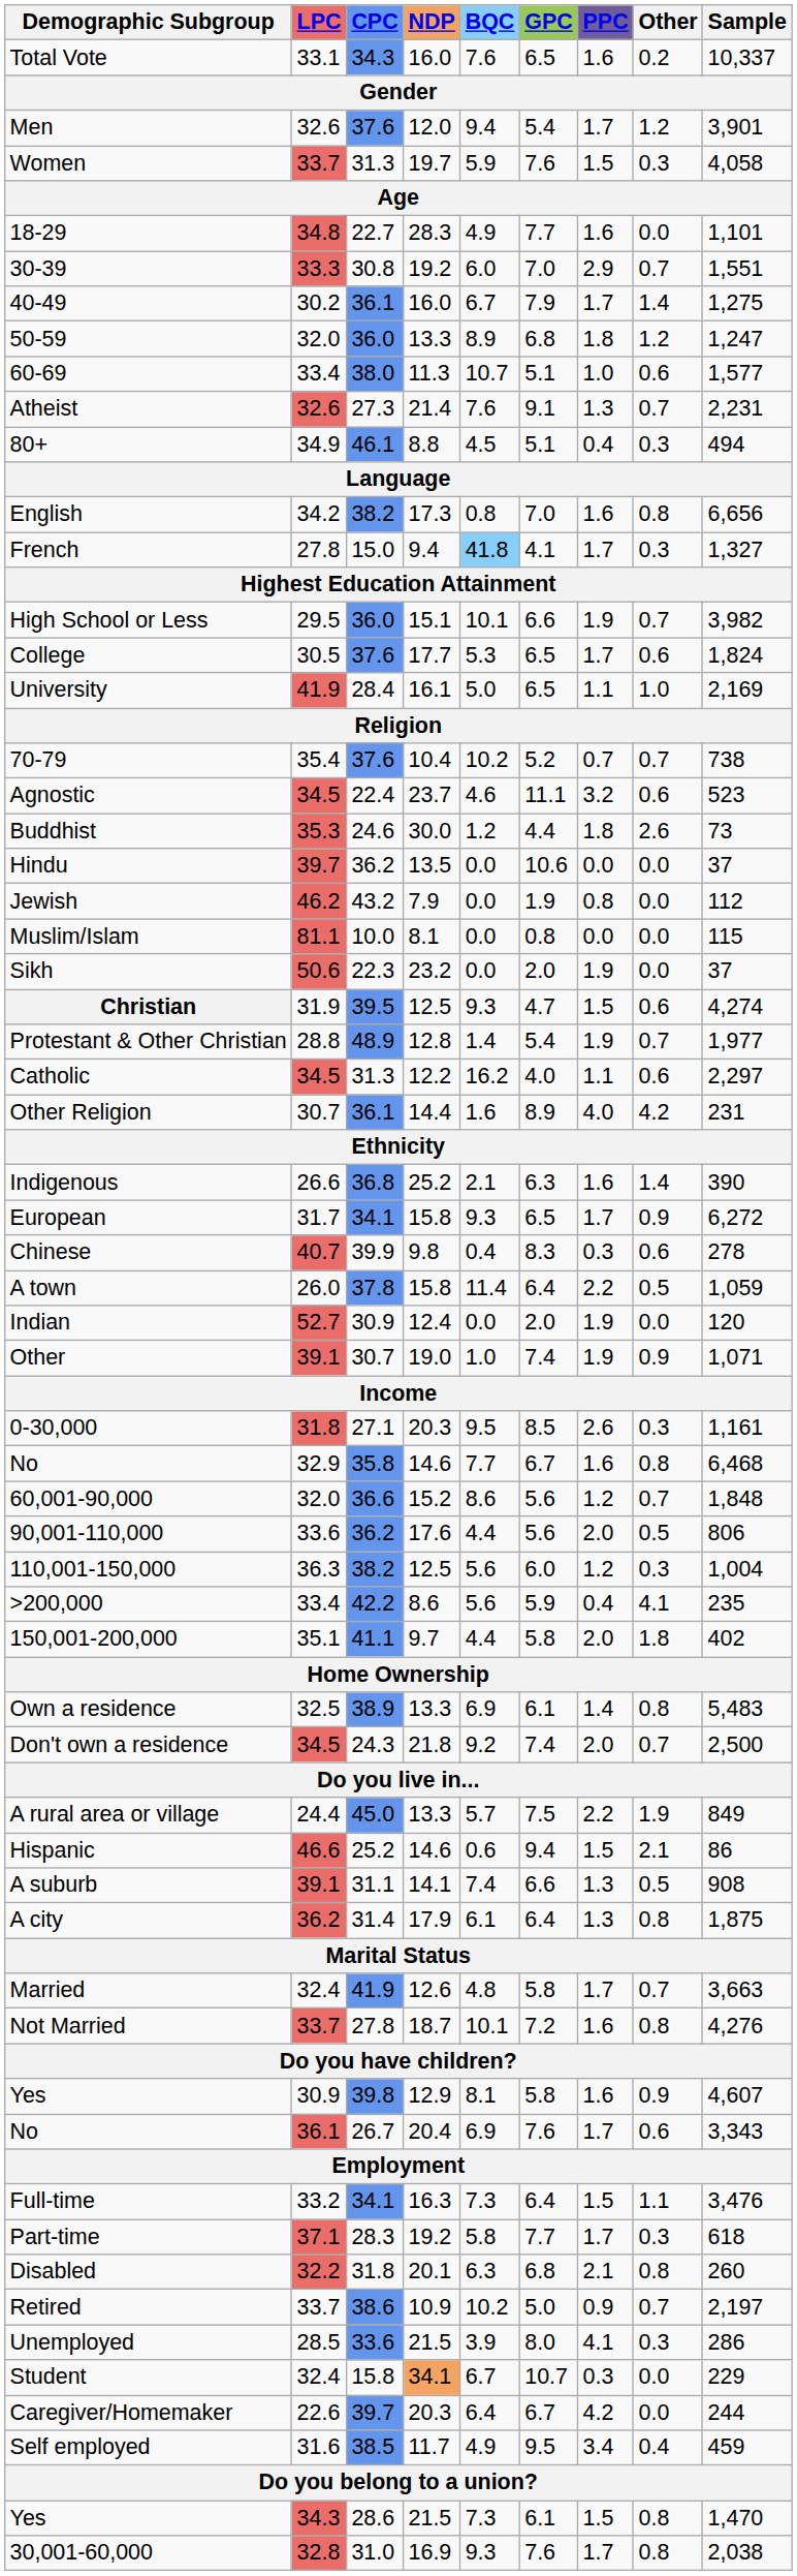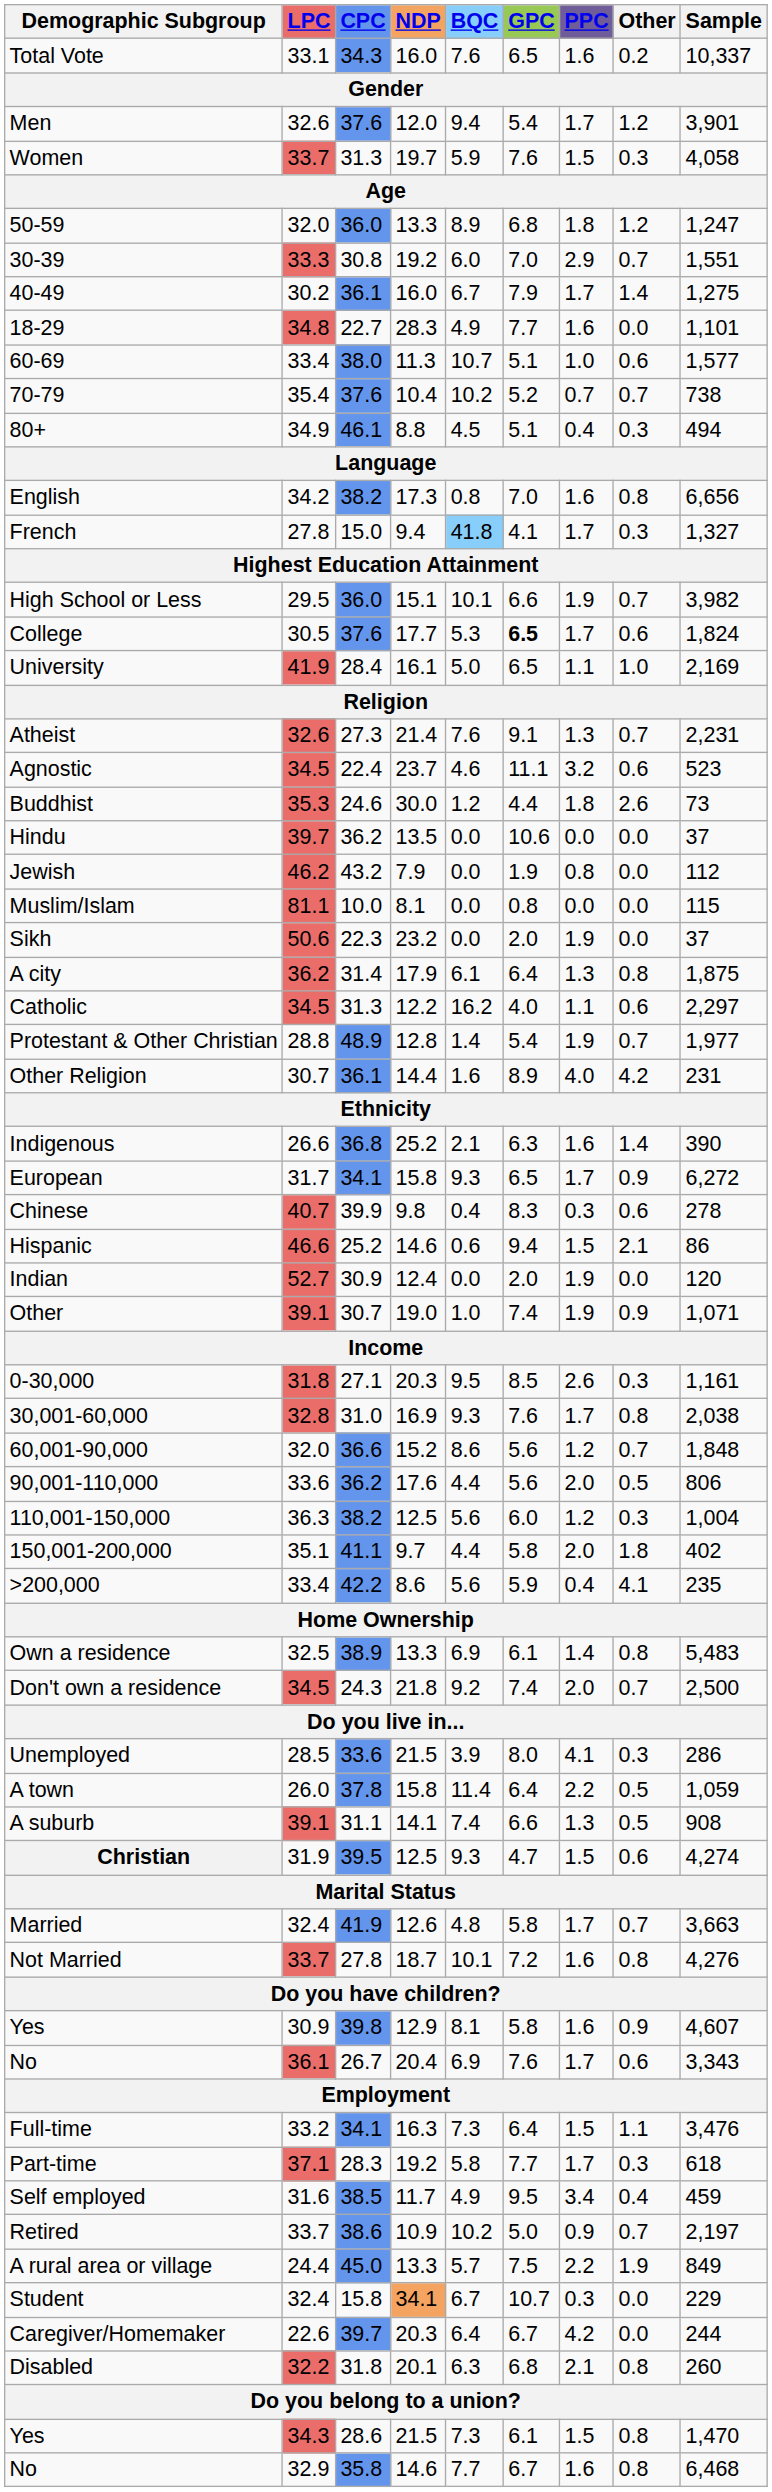 <table class="wikitable mw-collapsible">
 <tr>
 <th>Demographic Subgroup</th>
 <th style="background:#ea6d6a;"><a href='#'>LPC</a></th>
 <th style="background:#6495ed;"><a href='#'>CPC</a></th>
 <th style="background:#f4a460;"><a href='#'>NDP</a></th>
 <th style="background:#87cefa;"><a href='#'>BQC</a></th>
 <th style="background:#99c955;"><a href='#'>GPC</a></th>
 <th style="background:#6f5d9a;"><a href='#'>PPC</a></th>
 <th>Other</th>
 <th>Sample</th>
 </tr>
 <tr>
 <td>Total Vote</td>
 <td>33.1</td>
 <td style="background:#6495ed;">34.3</td>
 <td>16.0</td>
 <td>7.6</td>
 <td>6.5</td>
 <td>1.6</td>
 <td>0.2</td>
 <td>10,337</td>
 </tr>
 <tr>
 <th colspan="9">Gender</th>
 </tr>
 <tr>
 <td>Men</td>
 <td>32.6</td>
 <td style="background:#6495ed;">37.6</td>
 <td>12.0</td>
 <td>9.4</td>
 <td>5.4</td>
 <td>1.7</td>
 <td>1.2</td>
 <td>3,901</td>
 </tr>
 <tr>
 <td>Women</td>
 <td style="background:#ea6d6a;">33.7</td>
 <td>31.3</td>
 <td>19.7</td>
 <td>5.9</td>
 <td>7.6</td>
 <td>1.5</td>
 <td>0.3</td>
 <td>4,058</td>
 </tr>
 <tr>
 <th colspan="9">Age</th>
 </tr>
 <tr>
-<td>18-29</td>
-<td style="background:#ea6d6a;">34.8</td>
-<td>22.7</td>
-<td>28.3</td>
-<td>4.9</td>
-<td>7.7</td>
-<td>1.6</td>
-<td>0.0</td>
-<td>1,101</td>
+<td>50-59</td>
+<td>32.0</td>
+<td style="background:#6495ed;">36.0</td>
+<td>13.3</td>
+<td>8.9</td>
+<td>6.8</td>
+<td>1.8</td>
+<td>1.2</td>
+<td>1,247</td>
 </tr>
 <tr>
 <td>30-39</td>
 <td style="background:#ea6d6a;">33.3</td>
 <td>30.8</td>
 <td>19.2</td>
 <td>6.0</td>
 <td>7.0</td>
 <td>2.9</td>
 <td>0.7</td>
 <td>1,551</td>
 </tr>
 <tr>
 <td>40-49</td>
 <td>30.2</td>
 <td style="background:#6495ed;">36.1</td>
 <td>16.0</td>
 <td>6.7</td>
 <td>7.9</td>
 <td>1.7</td>
 <td>1.4</td>
 <td>1,275</td>
 </tr>
 <tr>
-<td>50-59</td>
-<td>32.0</td>
-<td style="background:#6495ed;">36.0</td>
-<td>13.3</td>
-<td>8.9</td>
-<td>6.8</td>
-<td>1.8</td>
-<td>1.2</td>
-<td>1,247</td>
+<td>18-29</td>
+<td style="background:#ea6d6a;">34.8</td>
+<td>22.7</td>
+<td>28.3</td>
+<td>4.9</td>
+<td>7.7</td>
+<td>1.6</td>
+<td>0.0</td>
+<td>1,101</td>
 </tr>
 <tr>
 <td>60-69</td>
 <td>33.4</td>
 <td style="background:#6495ed;">38.0</td>
 <td>11.3</td>
 <td>10.7</td>
 <td>5.1</td>
 <td>1.0</td>
 <td>0.6</td>
 <td>1,577</td>
 </tr>
 <tr>
-<td>Atheist</td>
-<td style="background:#ea6d6a;">32.6</td>
-<td>27.3</td>
-<td>21.4</td>
-<td>7.6</td>
-<td>9.1</td>
-<td>1.3</td>
+<td>70-79</td>
+<td>35.4</td>
+<td style="background:#6495ed;">37.6</td>
+<td>10.4</td>
+<td>10.2</td>
+<td>5.2</td>
 <td>0.7</td>
-<td>2,231</td>
+<td>0.7</td>
+<td>738</td>
 </tr>
 <tr>
 <td>80+</td>
 <td>34.9</td>
 <td style="background:#6495ed;">46.1</td>
 <td>8.8</td>
 <td>4.5</td>
 <td>5.1</td>
 <td>0.4</td>
 <td>0.3</td>
 <td>494</td>
 </tr>
 <tr>
 <th colspan="9">Language</th>
 </tr>
 <tr>
 <td>English</td>
 <td>34.2</td>
 <td style="background:#6495ed;">38.2</td>
 <td>17.3</td>
 <td>0.8</td>
 <td>7.0</td>
 <td>1.6</td>
 <td>0.8</td>
 <td>6,656</td>
 </tr>
 <tr>
 <td>French</td>
 <td>27.8</td>
 <td>15.0</td>
 <td>9.4</td>
 <td style="background:#87cefa;">41.8</td>
 <td>4.1</td>
 <td>1.7</td>
 <td>0.3</td>
 <td>1,327</td>
 </tr>
 <tr>
 <th colspan="9">Highest Education Attainment</th>
 </tr>
 <tr>
 <td>High School or Less</td>
 <td>29.5</td>
 <td style="background:#6495ed;">36.0</td>
 <td>15.1</td>
 <td>10.1</td>
 <td>6.6</td>
 <td>1.9</td>
 <td>0.7</td>
 <td>3,982</td>
 </tr>
 <tr>
 <td>College</td>
 <td>30.5</td>
 <td style="background:#6495ed;">37.6</td>
 <td>17.7</td>
 <td>5.3</td>
-<td>6.5</td>
+<td><strong>6.5</strong></td>
 <td>1.7</td>
 <td>0.6</td>
 <td>1,824</td>
 </tr>
 <tr>
 <td>University</td>
 <td style="background:#ea6d6a;">41.9</td>
 <td>28.4</td>
 <td>16.1</td>
 <td>5.0</td>
 <td>6.5</td>
 <td>1.1</td>
 <td>1.0</td>
 <td>2,169</td>
 </tr>
 <tr>
 <th colspan="9">Religion</th>
 </tr>
 <tr>
-<td>70-79</td>
-<td>35.4</td>
-<td style="background:#6495ed;">37.6</td>
-<td>10.4</td>
-<td>10.2</td>
-<td>5.2</td>
+<td>Atheist</td>
+<td style="background:#ea6d6a;">32.6</td>
+<td>27.3</td>
+<td>21.4</td>
+<td>7.6</td>
+<td>9.1</td>
+<td>1.3</td>
 <td>0.7</td>
-<td>0.7</td>
-<td>738</td>
+<td>2,231</td>
 </tr>
 <tr>
 <td>Agnostic</td>
 <td style="background:#ea6d6a;">34.5</td>
 <td>22.4</td>
 <td>23.7</td>
 <td>4.6</td>
 <td>11.1</td>
 <td>3.2</td>
 <td>0.6</td>
 <td>523</td>
 </tr>
 <tr>
 <td>Buddhist</td>
 <td style="background:#ea6d6a;">35.3</td>
 <td>24.6</td>
 <td>30.0</td>
 <td>1.2</td>
 <td>4.4</td>
 <td>1.8</td>
 <td>2.6</td>
 <td>73</td>
 </tr>
 <tr>
 <td>Hindu</td>
 <td style="background:#ea6d6a;">39.7</td>
 <td>36.2</td>
 <td>13.5</td>
 <td>0.0</td>
 <td>10.6</td>
 <td>0.0</td>
 <td>0.0</td>
 <td>37</td>
 </tr>
 <tr>
 <td>Jewish</td>
 <td style="background:#ea6d6a;">46.2</td>
 <td>43.2</td>
 <td>7.9</td>
 <td>0.0</td>
 <td>1.9</td>
 <td>0.8</td>
 <td>0.0</td>
 <td>112</td>
 </tr>
 <tr>
 <td>Muslim/Islam</td>
 <td style="background:#ea6d6a;">81.1</td>
 <td>10.0</td>
 <td>8.1</td>
 <td>0.0</td>
 <td>0.8</td>
 <td>0.0</td>
 <td>0.0</td>
 <td>115</td>
 </tr>
 <tr>
 <td>Sikh</td>
 <td style="background:#ea6d6a;">50.6</td>
 <td>22.3</td>
 <td>23.2</td>
 <td>0.0</td>
 <td>2.0</td>
 <td>1.9</td>
 <td>0.0</td>
 <td>37</td>
 </tr>
 <tr>
-<th>Christian</th>
-<td>31.9</td>
-<td style="background:#6495ed;">39.5</td>
-<td>12.5</td>
-<td>9.3</td>
-<td>4.7</td>
-<td>1.5</td>
+<td>A city</td>
+<td style="background:#ea6d6a;">36.2</td>
+<td>31.4</td>
+<td>17.9</td>
+<td>6.1</td>
+<td>6.4</td>
+<td>1.3</td>
+<td>0.8</td>
+<td>1,875</td>
+</tr>
+<tr>
+<td>Catholic</td>
+<td style="background:#ea6d6a;">34.5</td>
+<td>31.3</td>
+<td>12.2</td>
+<td>16.2</td>
+<td>4.0</td>
+<td>1.1</td>
 <td>0.6</td>
-<td>4,274</td>
+<td>2,297</td>
 </tr>
 <tr>
 <td>Protestant & Other Christian</td>
 <td>28.8</td>
 <td style="background:#6495ed;">48.9</td>
 <td>12.8</td>
 <td>1.4</td>
 <td>5.4</td>
 <td>1.9</td>
 <td>0.7</td>
 <td>1,977</td>
-</tr>
-<tr>
-<td>Catholic</td>
-<td style="background:#ea6d6a;">34.5</td>
-<td>31.3</td>
-<td>12.2</td>
-<td>16.2</td>
-<td>4.0</td>
-<td>1.1</td>
-<td>0.6</td>
-<td>2,297</td>
 </tr>
 <tr>
 <td>Other Religion</td>
 <td>30.7</td>
 <td style="background:#6495ed;">36.1</td>
 <td>14.4</td>
 <td>1.6</td>
 <td>8.9</td>
 <td>4.0</td>
 <td>4.2</td>
 <td>231</td>
 </tr>
 <tr>
 <th colspan="9">Ethnicity</th>
 </tr>
 <tr>
 <td>Indigenous</td>
 <td>26.6</td>
 <td style="background:#6495ed;">36.8</td>
 <td>25.2</td>
 <td>2.1</td>
 <td>6.3</td>
 <td>1.6</td>
 <td>1.4</td>
 <td>390</td>
 </tr>
 <tr>
 <td>European</td>
 <td>31.7</td>
 <td style="background:#6495ed;">34.1</td>
 <td>15.8</td>
 <td>9.3</td>
 <td>6.5</td>
 <td>1.7</td>
 <td>0.9</td>
 <td>6,272</td>
 </tr>
 <tr>
 <td>Chinese</td>
 <td style="background:#ea6d6a;">40.7</td>
 <td>39.9</td>
 <td>9.8</td>
 <td>0.4</td>
 <td>8.3</td>
 <td>0.3</td>
 <td>0.6</td>
 <td>278</td>
 </tr>
 <tr>
-<td>A town</td>
-<td>26.0</td>
-<td style="background:#6495ed;">37.8</td>
-<td>15.8</td>
-<td>11.4</td>
-<td>6.4</td>
-<td>2.2</td>
-<td>0.5</td>
-<td>1,059</td>
+<td>Hispanic</td>
+<td style="background:#ea6d6a;">46.6</td>
+<td>25.2</td>
+<td>14.6</td>
+<td>0.6</td>
+<td>9.4</td>
+<td>1.5</td>
+<td>2.1</td>
+<td>86</td>
 </tr>
 <tr>
 <td>Indian</td>
 <td style="background:#ea6d6a;">52.7</td>
 <td>30.9</td>
 <td>12.4</td>
 <td>0.0</td>
 <td>2.0</td>
 <td>1.9</td>
 <td>0.0</td>
 <td>120</td>
 </tr>
 <tr>
 <td>Other</td>
 <td style="background:#ea6d6a;">39.1</td>
 <td>30.7</td>
 <td>19.0</td>
 <td>1.0</td>
 <td>7.4</td>
 <td>1.9</td>
 <td>0.9</td>
 <td>1,071</td>
 </tr>
 <tr>
 <th colspan="9">Income</th>
 </tr>
 <tr>
 <td>0-30,000</td>
 <td style="background:#ea6d6a;">31.8</td>
 <td>27.1</td>
 <td>20.3</td>
 <td>9.5</td>
 <td>8.5</td>
 <td>2.6</td>
 <td>0.3</td>
 <td>1,161</td>
 </tr>
 <tr>
-<td>No</td>
-<td>32.9</td>
-<td style="background:#6495ed;">35.8</td>
-<td>14.6</td>
-<td>7.7</td>
-<td>6.7</td>
-<td>1.6</td>
+<td>30,001-60,000</td>
+<td style="background:#ea6d6a;">32.8</td>
+<td>31.0</td>
+<td>16.9</td>
+<td>9.3</td>
+<td>7.6</td>
+<td>1.7</td>
 <td>0.8</td>
-<td>6,468</td>
+<td>2,038</td>
 </tr>
 <tr>
 <td>60,001-90,000</td>
 <td>32.0</td>
 <td style="background:#6495ed;">36.6</td>
 <td>15.2</td>
 <td>8.6</td>
 <td>5.6</td>
 <td>1.2</td>
 <td>0.7</td>
 <td>1,848</td>
 </tr>
 <tr>
 <td>90,001-110,000</td>
 <td>33.6</td>
 <td style="background:#6495ed;">36.2</td>
 <td>17.6</td>
 <td>4.4</td>
 <td>5.6</td>
 <td>2.0</td>
 <td>0.5</td>
 <td>806</td>
 </tr>
 <tr>
 <td>110,001-150,000</td>
 <td>36.3</td>
 <td style="background:#6495ed;">38.2</td>
 <td>12.5</td>
 <td>5.6</td>
 <td>6.0</td>
 <td>1.2</td>
 <td>0.3</td>
 <td>1,004</td>
 </tr>
 <tr>
+<td>150,001-200,000</td>
+<td>35.1</td>
+<td style="background:#6495ed;">41.1</td>
+<td>9.7</td>
+<td>4.4</td>
+<td>5.8</td>
+<td>2.0</td>
+<td>1.8</td>
+<td>402</td>
+</tr>
+<tr>
 <td>>200,000</td>
 <td>33.4</td>
 <td style="background:#6495ed;">42.2</td>
 <td>8.6</td>
 <td>5.6</td>
 <td>5.9</td>
 <td>0.4</td>
 <td>4.1</td>
 <td>235</td>
-</tr>
-<tr>
-<td>150,001-200,000</td>
-<td>35.1</td>
-<td style="background:#6495ed;">41.1</td>
-<td>9.7</td>
-<td>4.4</td>
-<td>5.8</td>
-<td>2.0</td>
-<td>1.8</td>
-<td>402</td>
 </tr>
 <tr>
 <th colspan="9">Home Ownership</th>
 </tr>
 <tr>
 <td>Own a residence</td>
 <td>32.5</td>
 <td style="background:#6495ed;">38.9</td>
 <td>13.3</td>
 <td>6.9</td>
 <td>6.1</td>
 <td>1.4</td>
 <td>0.8</td>
 <td>5,483</td>
 </tr>
 <tr>
 <td>Don't own a residence</td>
 <td style="background:#ea6d6a;">34.5</td>
 <td>24.3</td>
 <td>21.8</td>
 <td>9.2</td>
 <td>7.4</td>
 <td>2.0</td>
 <td>0.7</td>
 <td>2,500</td>
 </tr>
 <tr>
 <th colspan="9">Do you live in...</th>
 </tr>
 <tr>
-<td>A rural area or village</td>
-<td>24.4</td>
-<td style="background:#6495ed;">45.0</td>
-<td>13.3</td>
-<td>5.7</td>
-<td>7.5</td>
-<td>2.2</td>
-<td>1.9</td>
-<td>849</td>
+<td>Unemployed</td>
+<td>28.5</td>
+<td style="background:#6495ed;">33.6</td>
+<td>21.5</td>
+<td>3.9</td>
+<td>8.0</td>
+<td>4.1</td>
+<td>0.3</td>
+<td>286</td>
 </tr>
 <tr>
-<td>Hispanic</td>
-<td style="background:#ea6d6a;">46.6</td>
-<td>25.2</td>
-<td>14.6</td>
-<td>0.6</td>
-<td>9.4</td>
-<td>1.5</td>
-<td>2.1</td>
-<td>86</td>
+<td>A town</td>
+<td>26.0</td>
+<td style="background:#6495ed;">37.8</td>
+<td>15.8</td>
+<td>11.4</td>
+<td>6.4</td>
+<td>2.2</td>
+<td>0.5</td>
+<td>1,059</td>
 </tr>
 <tr>
 <td>A suburb</td>
 <td style="background:#ea6d6a;">39.1</td>
 <td>31.1</td>
 <td>14.1</td>
 <td>7.4</td>
 <td>6.6</td>
 <td>1.3</td>
 <td>0.5</td>
 <td>908</td>
 </tr>
 <tr>
-<td>A city</td>
-<td style="background:#ea6d6a;">36.2</td>
-<td>31.4</td>
-<td>17.9</td>
-<td>6.1</td>
-<td>6.4</td>
-<td>1.3</td>
-<td>0.8</td>
-<td>1,875</td>
+<th>Christian</th>
+<td>31.9</td>
+<td style="background:#6495ed;">39.5</td>
+<td>12.5</td>
+<td>9.3</td>
+<td>4.7</td>
+<td>1.5</td>
+<td>0.6</td>
+<td>4,274</td>
 </tr>
 <tr>
 <th colspan="9">Marital Status</th>
 </tr>
 <tr>
 <td>Married</td>
 <td>32.4</td>
 <td style="background:#6495ed;">41.9</td>
 <td>12.6</td>
 <td>4.8</td>
 <td>5.8</td>
 <td>1.7</td>
 <td>0.7</td>
 <td>3,663</td>
 </tr>
 <tr>
 <td>Not Married</td>
 <td style="background:#ea6d6a;">33.7</td>
 <td>27.8</td>
 <td>18.7</td>
 <td>10.1</td>
 <td>7.2</td>
 <td>1.6</td>
 <td>0.8</td>
 <td>4,276</td>
 </tr>
 <tr>
 <th colspan="9">Do you have children?</th>
 </tr>
 <tr>
 <td>Yes</td>
 <td>30.9</td>
 <td style="background:#6495ed;">39.8</td>
 <td>12.9</td>
 <td>8.1</td>
 <td>5.8</td>
 <td>1.6</td>
 <td>0.9</td>
 <td>4,607</td>
 </tr>
 <tr>
 <td>No</td>
 <td style="background:#ea6d6a;">36.1</td>
 <td>26.7</td>
 <td>20.4</td>
 <td>6.9</td>
 <td>7.6</td>
 <td>1.7</td>
 <td>0.6</td>
 <td>3,343</td>
 </tr>
 <tr>
 <th colspan="9">Employment</th>
 </tr>
 <tr>
 <td>Full-time</td>
 <td>33.2</td>
 <td style="background:#6495ed;">34.1</td>
 <td>16.3</td>
 <td>7.3</td>
 <td>6.4</td>
 <td>1.5</td>
 <td>1.1</td>
 <td>3,476</td>
 </tr>
 <tr>
 <td>Part-time</td>
 <td style="background:#ea6d6a;">37.1</td>
 <td>28.3</td>
 <td>19.2</td>
 <td>5.8</td>
 <td>7.7</td>
 <td>1.7</td>
 <td>0.3</td>
 <td>618</td>
 </tr>
 <tr>
-<td>Disabled</td>
-<td style="background:#ea6d6a;">32.2</td>
-<td>31.8</td>
-<td>20.1</td>
-<td>6.3</td>
-<td>6.8</td>
-<td>2.1</td>
-<td>0.8</td>
-<td>260</td>
+<td>Self employed</td>
+<td>31.6</td>
+<td style="background:#6495ed;">38.5</td>
+<td>11.7</td>
+<td>4.9</td>
+<td>9.5</td>
+<td>3.4</td>
+<td>0.4</td>
+<td>459</td>
 </tr>
 <tr>
 <td>Retired</td>
 <td>33.7</td>
 <td style="background:#6495ed;">38.6</td>
 <td>10.9</td>
 <td>10.2</td>
 <td>5.0</td>
 <td>0.9</td>
 <td>0.7</td>
 <td>2,197</td>
 </tr>
 <tr>
-<td>Unemployed</td>
-<td>28.5</td>
-<td style="background:#6495ed;">33.6</td>
-<td>21.5</td>
-<td>3.9</td>
-<td>8.0</td>
-<td>4.1</td>
-<td>0.3</td>
-<td>286</td>
+<td>A rural area or village</td>
+<td>24.4</td>
+<td style="background:#6495ed;">45.0</td>
+<td>13.3</td>
+<td>5.7</td>
+<td>7.5</td>
+<td>2.2</td>
+<td>1.9</td>
+<td>849</td>
 </tr>
 <tr>
 <td>Student</td>
 <td>32.4</td>
 <td>15.8</td>
 <td style="background:#f4a460;">34.1</td>
 <td>6.7</td>
 <td>10.7</td>
 <td>0.3</td>
 <td>0.0</td>
 <td>229</td>
 </tr>
 <tr>
 <td>Caregiver/Homemaker</td>
 <td>22.6</td>
 <td style="background:#6495ed;">39.7</td>
 <td>20.3</td>
 <td>6.4</td>
 <td>6.7</td>
 <td>4.2</td>
 <td>0.0</td>
 <td>244</td>
 </tr>
 <tr>
-<td>Self employed</td>
-<td>31.6</td>
-<td style="background:#6495ed;">38.5</td>
-<td>11.7</td>
-<td>4.9</td>
-<td>9.5</td>
-<td>3.4</td>
-<td>0.4</td>
-<td>459</td>
+<td>Disabled</td>
+<td style="background:#ea6d6a;">32.2</td>
+<td>31.8</td>
+<td>20.1</td>
+<td>6.3</td>
+<td>6.8</td>
+<td>2.1</td>
+<td>0.8</td>
+<td>260</td>
 </tr>
 <tr>
 <th colspan="9">Do you belong to a union?</th>
 </tr>
 <tr>
 <td>Yes</td>
 <td style="background:#ea6d6a;">34.3</td>
 <td>28.6</td>
 <td>21.5</td>
 <td>7.3</td>
 <td>6.1</td>
 <td>1.5</td>
 <td>0.8</td>
 <td>1,470</td>
 </tr>
 <tr>
-<td>30,001-60,000</td>
-<td style="background:#ea6d6a;">32.8</td>
-<td>31.0</td>
-<td>16.9</td>
-<td>9.3</td>
-<td>7.6</td>
-<td>1.7</td>
+<td>No</td>
+<td>32.9</td>
+<td style="background:#6495ed;">35.8</td>
+<td>14.6</td>
+<td>7.7</td>
+<td>6.7</td>
+<td>1.6</td>
 <td>0.8</td>
-<td>2,038</td>
+<td>6,468</td>
 </tr>
 </table>
